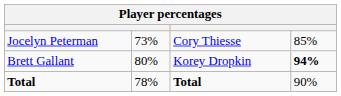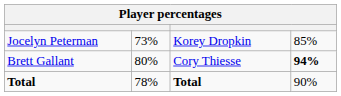 <table class="wikitable">
 <tr>
 <th colspan=4 width=400>Player percentages</th>
 </tr>
 <tr>
 <th colspan=2 width=200 style="white-space:nowrap;"></th>
 <th colspan=2 width=200 style="white-space:nowrap;"></th>
 </tr>
 <tr>
 <td><a href='#'>Jocelyn Peterman</a></td>
 <td>73%</td>
-<td><a href='#'>Cory Thiesse</a></td>
+<td><a href='#'>Korey Dropkin</a></td>
 <td>85%</td>
 </tr>
 <tr>
 <td><a href='#'>Brett Gallant</a></td>
 <td>80%</td>
-<td><a href='#'>Korey Dropkin</a></td>
+<td><a href='#'>Cory Thiesse</a></td>
 <td><strong>94%</strong></td>
 </tr>
 <tr>
 <td><strong>Total</strong></td>
 <td>78%</td>
 <td><strong>Total</strong></td>
 <td>90%</td>
 </tr>
 </table>
